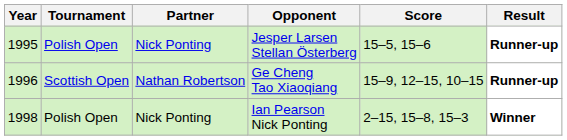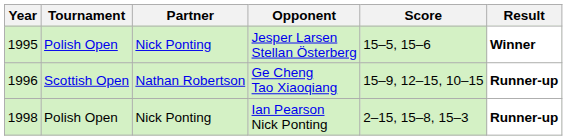 <table class="sortable wikitable" style="font-size: 90%;">
 <tr>
 <th>Year</th>
 <th>Tournament</th>
 <th>Partner</th>
 <th>Opponent</th>
 <th>Score</th>
 <th>Result</th>
 </tr>
 <tr style="background:#D4F1C5">
 <td align="center">1995</td>
 <td align="left"><a href='#'>Polish Open</a></td>
 <td align="left"> <a href='#'>Nick Ponting</a></td>
 <td align="left"> <a href='#'>Jesper Larsen</a> <br>  <a href='#'>Stellan Österberg</a></td>
 <td align="left">15–5, 15–6</td>
-<td style="text-align:left; background:white"> <strong>Runner-up</strong></td>
+<td style="text-align:left; background:white"> <strong>Winner</strong></td>
 </tr>
 <tr style="background:#D4F1C5">
 <td align="center">1996</td>
 <td align="left"><a href='#'>Scottish Open</a></td>
 <td align="left"> <a href='#'>Nathan Robertson</a></td>
 <td align="left"> <a href='#'>Ge Cheng</a> <br>  <a href='#'>Tao Xiaoqiang</a></td>
 <td align="left">15–9, 12–15, 10–15</td>
 <td style="text-align:left; background:white"> <strong>Runner-up</strong></td>
 </tr>
 <tr style="background:#D4F1C5">
 <td align="center">1998</td>
 <td align="left">Polish Open</td>
 <td align="left"> Nick Ponting</td>
 <td align="left"> <a href='#'>Ian Pearson</a> <br>  Nick Ponting</td>
 <td align="left">2–15, 15–8, 15–3</td>
-<td style="text-align:left; background:white"> <strong>Winner</strong></td>
+<td style="text-align:left; background:white"> <strong>Runner-up</strong></td>
 </tr>
 </table>
